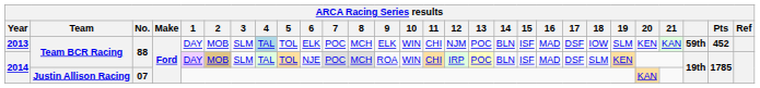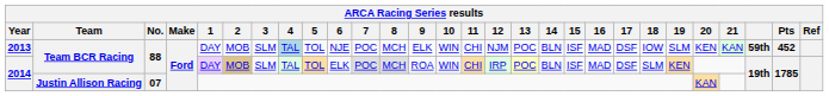 <table class="wikitable" style="text-align:center; font-size:75%">
 <tr>
 <th colspan=45><a href='#'>ARCA Racing Series</a> results</th>
 </tr>
 <tr>
 <th>Year</th>
 <th>Team</th>
 <th>No.</th>
 <th>Make</th>
 <th>1</th>
 <th>2</th>
 <th>3</th>
 <th>4</th>
 <th>5</th>
 <th>6</th>
 <th>7</th>
 <th>8</th>
 <th>9</th>
 <th>10</th>
 <th>11</th>
 <th>12</th>
 <th>13</th>
 <th>14</th>
 <th>15</th>
 <th>16</th>
 <th>17</th>
 <th>18</th>
 <th>19</th>
 <th>20</th>
 <th>21</th>
 <th></th>
 <th>Pts</th>
 <th>Ref</th>
 </tr>
 <tr>
 <th><a href='#'>2013</a></th>
 <th rowspan=2><a href='#'>Team BCR Racing</a></th>
 <th rowspan=2>88</th>
 <th rowspan=3><a href='#'>Ford</a></th>
 <td><a href='#'>DAY</a></td>
 <td><a href='#'>MOB</a></td>
 <td><a href='#'>SLM</a></td>
 <td style="background: lightblue;"><a href='#'>TAL</a></td>
 <td><a href='#'>TOL</a></td>
-<td><a href='#'>ELK</a></td>
+<td><a href='#'>NJE</a></td>
 <td><a href='#'>POC</a></td>
 <td><a href='#'>MCH</a></td>
 <td><a href='#'>ELK</a></td>
 <td><a href='#'>WIN</a></td>
 <td><a href='#'>CHI</a></td>
 <td><a href='#'>NJM</a></td>
 <td><a href='#'>POC</a></td>
 <td><a href='#'>BLN</a></td>
 <td><a href='#'>ISF</a></td>
 <td><a href='#'>MAD</a></td>
 <td><a href='#'>DSF</a></td>
 <td><a href='#'>IOW</a></td>
 <td><a href='#'>SLM</a></td>
 <td><a href='#'>KEN</a></td>
 <td style="background:#DFFFDF;"><a href='#'>KAN</a><br></td>
 <th>59th</th>
 <th>452</th>
 <th></th>
 </tr>
 <tr>
 <th rowspan=2><a href='#'>2014</a></th>
 <td style="background:#EFCFFF;"><a href='#'>DAY</a><br></td>
 <td style="background:#DFC484;"><a href='#'>MOB</a><br></td>
 <td><a href='#'>SLM</a></td>
 <td style="background:#DFFFDF;"><a href='#'>TAL</a><br></td>
 <td style="background:#FFDF9F;"><a href='#'>TOL</a><br></td>
-<td><a href='#'>NJE</a></td>
+<td><a href='#'>ELK</a></td>
 <td style="background:#DFDFDF;"><a href='#'>POC</a><br></td>
 <td style="background:#DFDFDF;"><a href='#'>MCH</a><br></td>
 <td><a href='#'>ROA</a></td>
 <td><a href='#'>WIN</a></td>
 <td style="background:#FFDF9F;"><a href='#'>CHI</a><br></td>
 <td style="background:#DFFFDF;"><a href='#'>IRP</a><br></td>
 <td style="background:#FFFFBF;"><a href='#'>POC</a><br></td>
 <td><a href='#'>BLN</a></td>
 <td><a href='#'>ISF</a></td>
 <td><a href='#'>MAD</a></td>
 <td><a href='#'>DSF</a></td>
 <td><a href='#'>SLM</a></td>
 <td style="background:#FFDF9F;"><a href='#'>KEN</a><br></td>
 <td colspan=2></td>
 <th rowspan=2>19th</th>
 <th rowspan=2>1785</th>
 <th rowspan=2></th>
 </tr>
 <tr>
 <th><a href='#'>Justin Allison Racing</a></th>
 <th>07</th>
 <td colspan=19></td>
 <td style="background:#FFDF9F;"><a href='#'>KAN</a><br></td>
 <td></td>
 </tr>
 </table>
